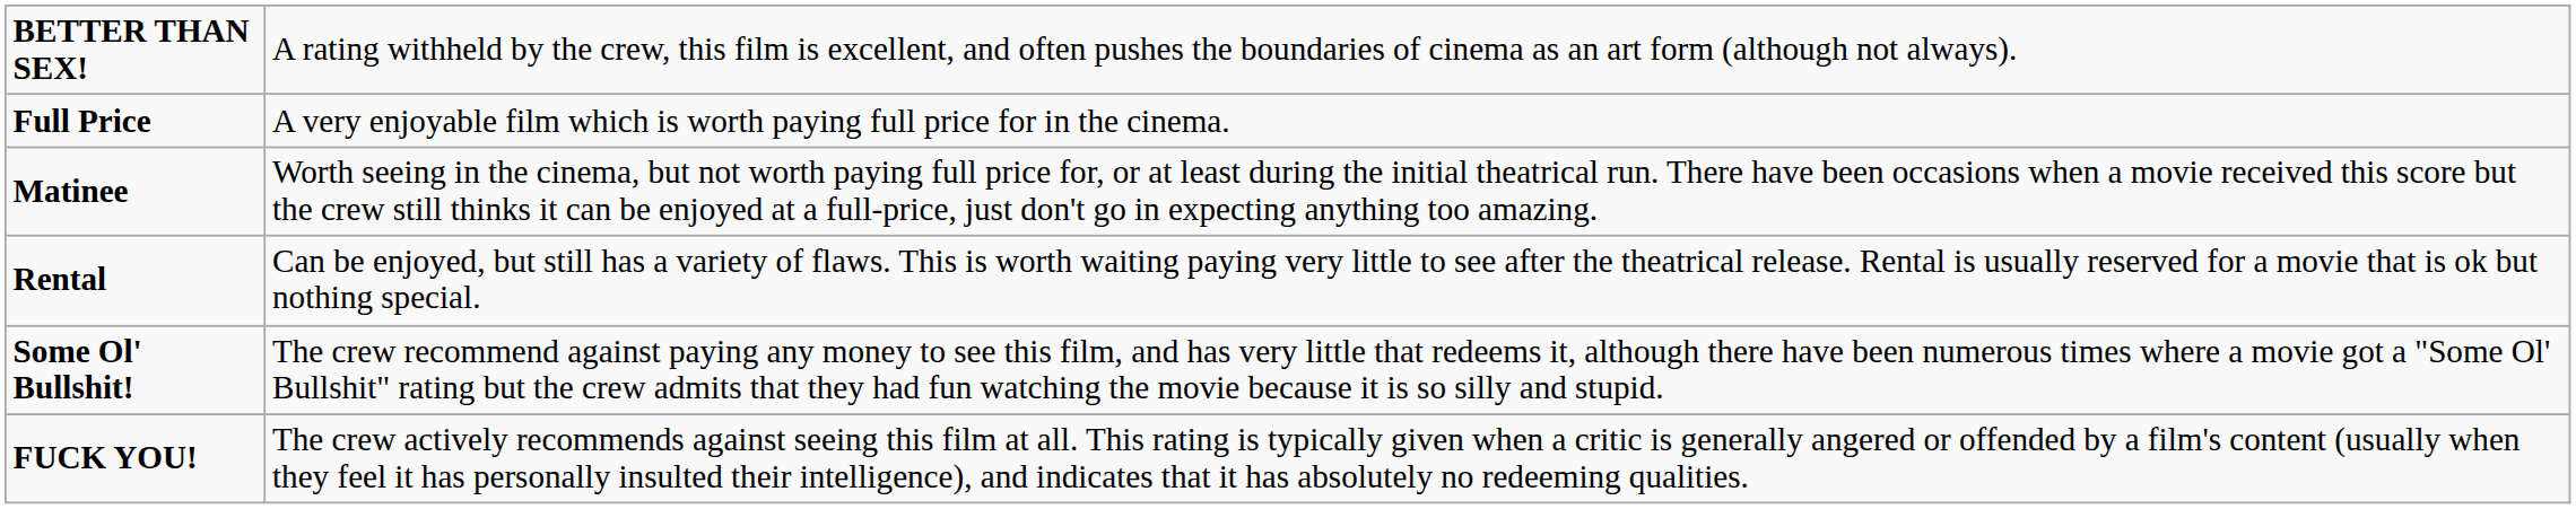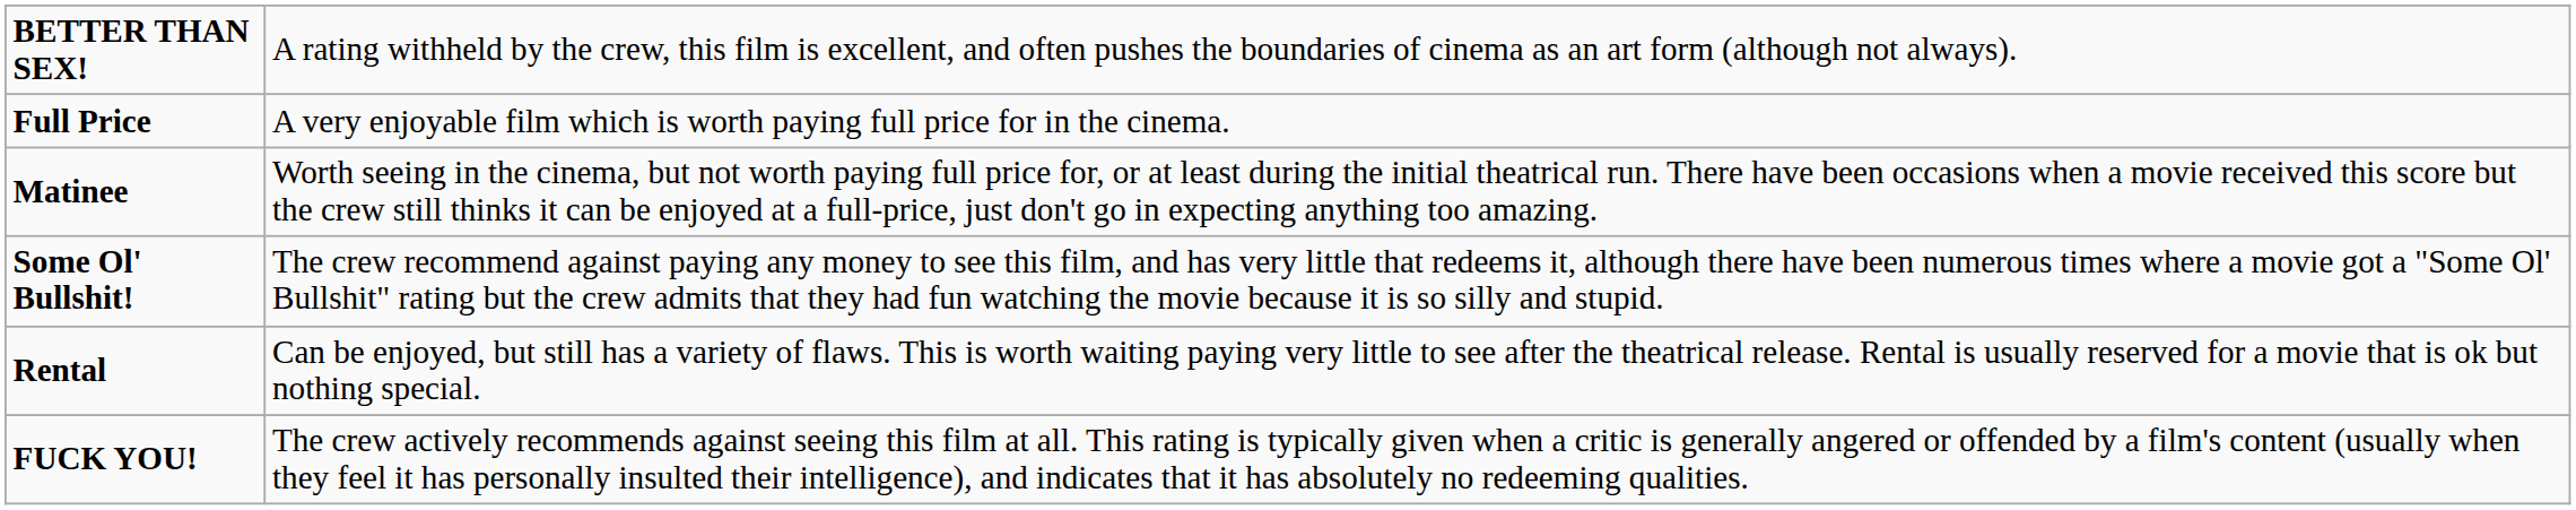 <table class="wikitable">
 <tr>
 <td><strong>BETTER THAN SEX!</strong></td>
 <td>A rating withheld by the crew, this film is excellent, and often pushes the boundaries of cinema as an art form (although not always).</td>
 </tr>
 <tr>
 <td><strong>Full Price</strong></td>
 <td>A very enjoyable film which is worth paying full price for in the cinema.</td>
 </tr>
 <tr>
 <td><strong>Matinee</strong></td>
 <td>Worth seeing in the cinema, but not worth paying full price for, or at least during the initial theatrical run. There have been occasions when a movie received this score but the crew still thinks it can be enjoyed at a full-price, just don't go in expecting anything too amazing.</td>
 </tr>
 <tr>
+<td><strong>Some Ol' Bullshit!</strong></td>
+<td>The crew recommend against paying any money to see this film, and has very little that redeems it, although there have been numerous times where a movie got a "Some Ol' Bullshit" rating but the crew admits that they had fun watching the movie because it is so silly and stupid.</td>
+</tr>
+<tr>
 <td><strong>Rental</strong></td>
 <td>Can be enjoyed, but still has a variety of flaws. This is worth waiting paying very little to see after the theatrical release. Rental is usually reserved for a movie that is ok but nothing special.</td>
-</tr>
-<tr>
-<td><strong>Some Ol' Bullshit!</strong></td>
-<td>The crew recommend against paying any money to see this film, and has very little that redeems it, although there have been numerous times where a movie got a "Some Ol' Bullshit" rating but the crew admits that they had fun watching the movie because it is so silly and stupid.</td>
 </tr>
 <tr>
 <td><strong>FUCK YOU!</strong></td>
 <td>The crew actively recommends against seeing this film at all. This rating is typically given when a critic is generally angered or offended by a film's content (usually when they feel it has personally insulted their intelligence), and indicates that it has absolutely no redeeming qualities.</td>
 </tr>
 </table>
